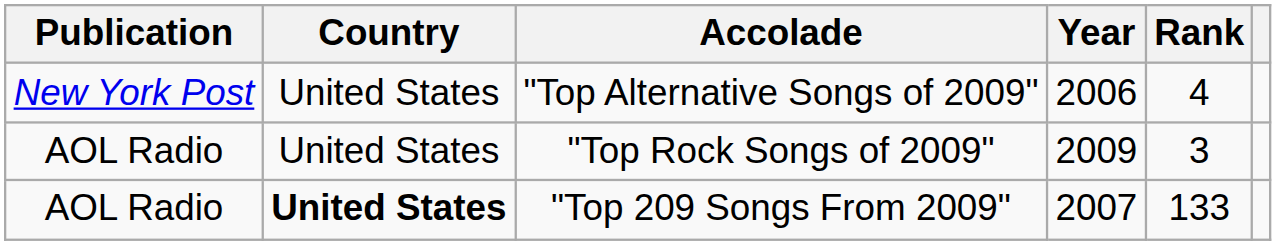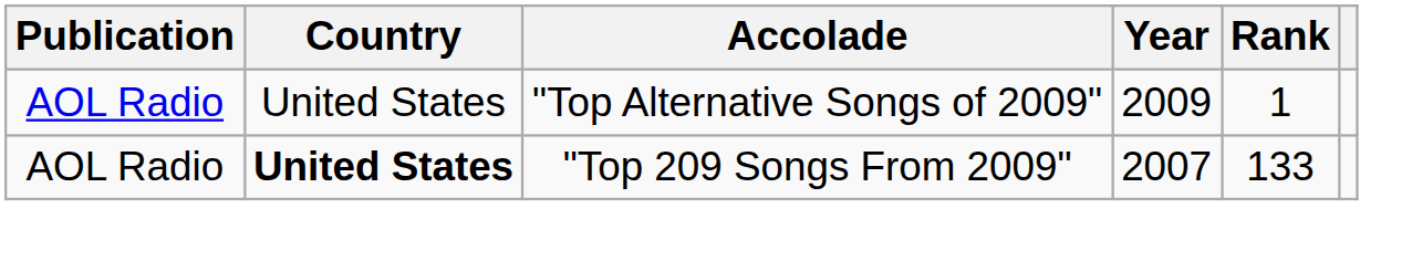 <table class="wikitable sortable plainrowheaders" style="text-align:center">
 <tr>
 <th>Publication</th>
 <th>Country</th>
 <th>Accolade</th>
 <th>Year</th>
 <th>Rank</th>
 <th class="unsortable"></th>
 </tr>
 <tr>
-<td><em><a href='#'>New York Post</a></em></td>
+<td><a href='#'>AOL Radio</a></td>
 <td>United States</td>
 <td>"Top Alternative Songs of 2009"</td>
-<td>2006</td>
-<td>4</td>
-<td></td>
-</tr>
-<tr>
-<td>AOL Radio</td>
-<td>United States</td>
-<td>"Top Rock Songs of 2009"</td>
 <td>2009</td>
-<td>3</td>
+<td>1</td>
 <td></td>
 </tr>
 <tr>
 <td>AOL Radio</td>
 <td><strong>United States</strong></td>
 <td>"Top 209 Songs From 2009"</td>
 <td>2007</td>
 <td>133</td>
 <td></td>
 </tr>
 </table>
